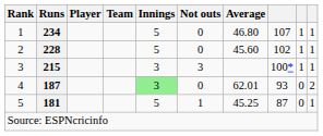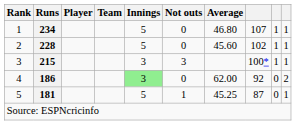 <table class="wikitable plainrowheaders sortable">
 <tr>
 <th scope=col>Rank</th>
 <th scope=col>Runs</th>
 <th scope=col>Player</th>
 <th scope=col>Team</th>
 <th scope=col>Innings</th>
 <th scope=col>Not outs</th>
 <th scope=col>Average</th>
 <th scope=col></th>
 <th scope=col></th>
 <th scope=col></th>
 </tr>
 <tr>
 <td align=center>1</td>
 <th scope=row style=text-align:center;>234</th>
 <td></td>
 <td></td>
 <td align=center>5</td>
 <td align=center>0</td>
 <td align=center>46.80</td>
 <td align=center>107</td>
 <td align=center>1</td>
 <td align=center>1</td>
 </tr>
 <tr>
 <td align=center>2</td>
 <th scope=row style=text-align:center;>228</th>
 <td></td>
 <td></td>
 <td align=center>5</td>
 <td align=center>0</td>
 <td align=center>45.60</td>
 <td align=center>102</td>
 <td align=center>1</td>
 <td align=center>1</td>
 </tr>
 <tr>
 <td align=center>3</td>
 <th scope=row style=text-align:center;>215</th>
 <td></td>
 <td></td>
 <td align=center>3</td>
 <td align=center>3</td>
 <td align=center></td>
 <td align=center>100<a href='#'>*</a></td>
 <td align=center>1</td>
 <td align=center>1</td>
 </tr>
 <tr>
 <td align=center>4</td>
-<th scope=row style=text-align:center;>187</th>
+<th scope=row style=text-align:center;>186</th>
 <td></td>
 <td></td>
 <td align=center style="background: lightgreen;">3</td>
 <td align=center>0</td>
-<td align=center>62.01</td>
-<td align=center>93</td>
+<td align=center>62.00</td>
+<td align=center>92</td>
 <td align=center>0</td>
 <td align=center>2</td>
 </tr>
 <tr>
 <td align=center>5</td>
 <th scope=row style=text-align:center;>181</th>
 <td></td>
 <td></td>
 <td align=center>5</td>
 <td align=center>1</td>
 <td align=center>45.25</td>
 <td align=center>87</td>
 <td align=center>0</td>
 <td align=center>1</td>
 </tr>
 <tr class=sortbottom>
 <td colspan=10>Source: ESPNcricinfo</td>
 </tr>
 </table>
